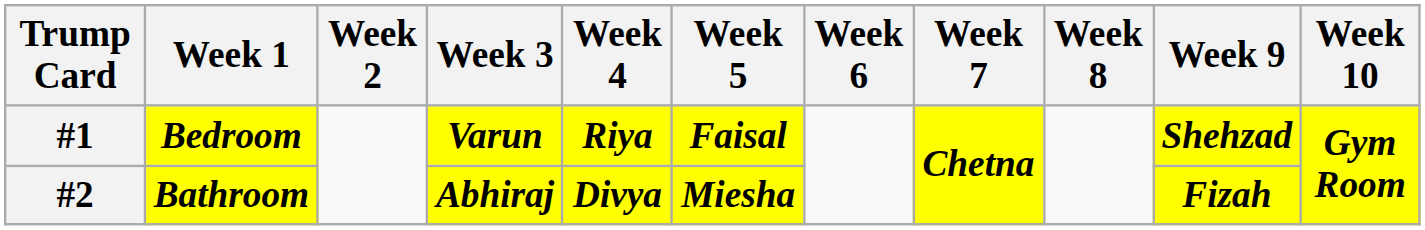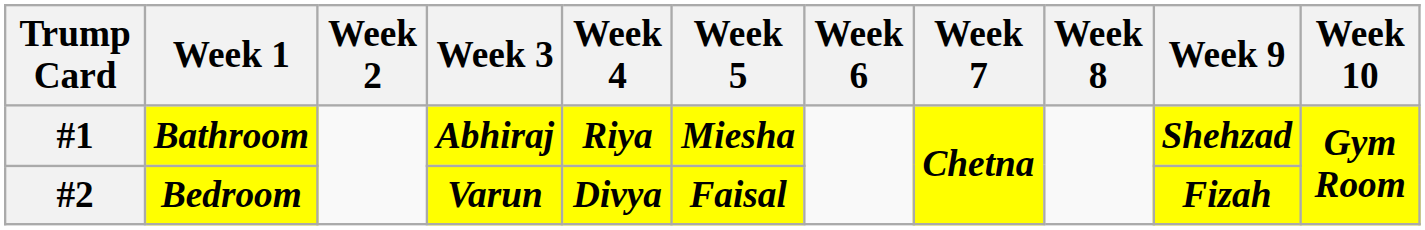 <table class="wikitable" style="text-align:center">
 <tr>
 <th>Trump Card</th>
 <th>Week 1</th>
 <th>Week 2</th>
 <th>Week 3</th>
 <th>Week 4</th>
 <th>Week 5</th>
 <th>Week 6</th>
 <th>Week 7</th>
 <th>Week 8</th>
 <th>Week 9</th>
 <th>Week 10</th>
 </tr>
 <tr>
 <th>#1</th>
-<td bgcolor="yellow"><strong><em>Bedroom</em></strong></td>
+<td bgcolor="yellow"><strong><em>Bathroom</em></strong></td>
 <td rowspan="2"></td>
-<td bgcolor="yellow"><strong><em>Varun</em></strong></td>
+<td bgcolor="yellow"><strong><em>Abhiraj</em></strong></td>
 <td bgcolor="yellow"><strong><em>Riya</em></strong></td>
-<td bgcolor="yellow"><strong><em>Faisal</em></strong></td>
+<td bgcolor="yellow"><strong><em>Miesha</em></strong></td>
 <td rowspan="2"></td>
 <td rowspan="2" bgcolor="yellow"><strong><em>Chetna</em></strong></td>
 <td rowspan="2"></td>
 <td bgcolor="yellow"><strong><em>Shehzad</em></strong></td>
 <td rowspan="2" bgcolor="yellow"><strong><em>Gym Room</em></strong></td>
 </tr>
 <tr>
 <th>#2</th>
-<td bgcolor="yellow"><strong><em>Bathroom</em></strong></td>
-<td bgcolor="yellow"><strong><em>Abhiraj</em></strong></td>
+<td bgcolor="yellow"><strong><em>Bedroom</em></strong></td>
+<td bgcolor="yellow"><strong><em>Varun</em></strong></td>
 <td bgcolor="yellow"><strong><em>Divya</em></strong></td>
-<td bgcolor="yellow"><strong><em>Miesha</em></strong></td>
+<td bgcolor="yellow"><strong><em>Faisal</em></strong></td>
 <td bgcolor="yellow"><strong><em>Fizah</em></strong></td>
 </tr>
 </table>
